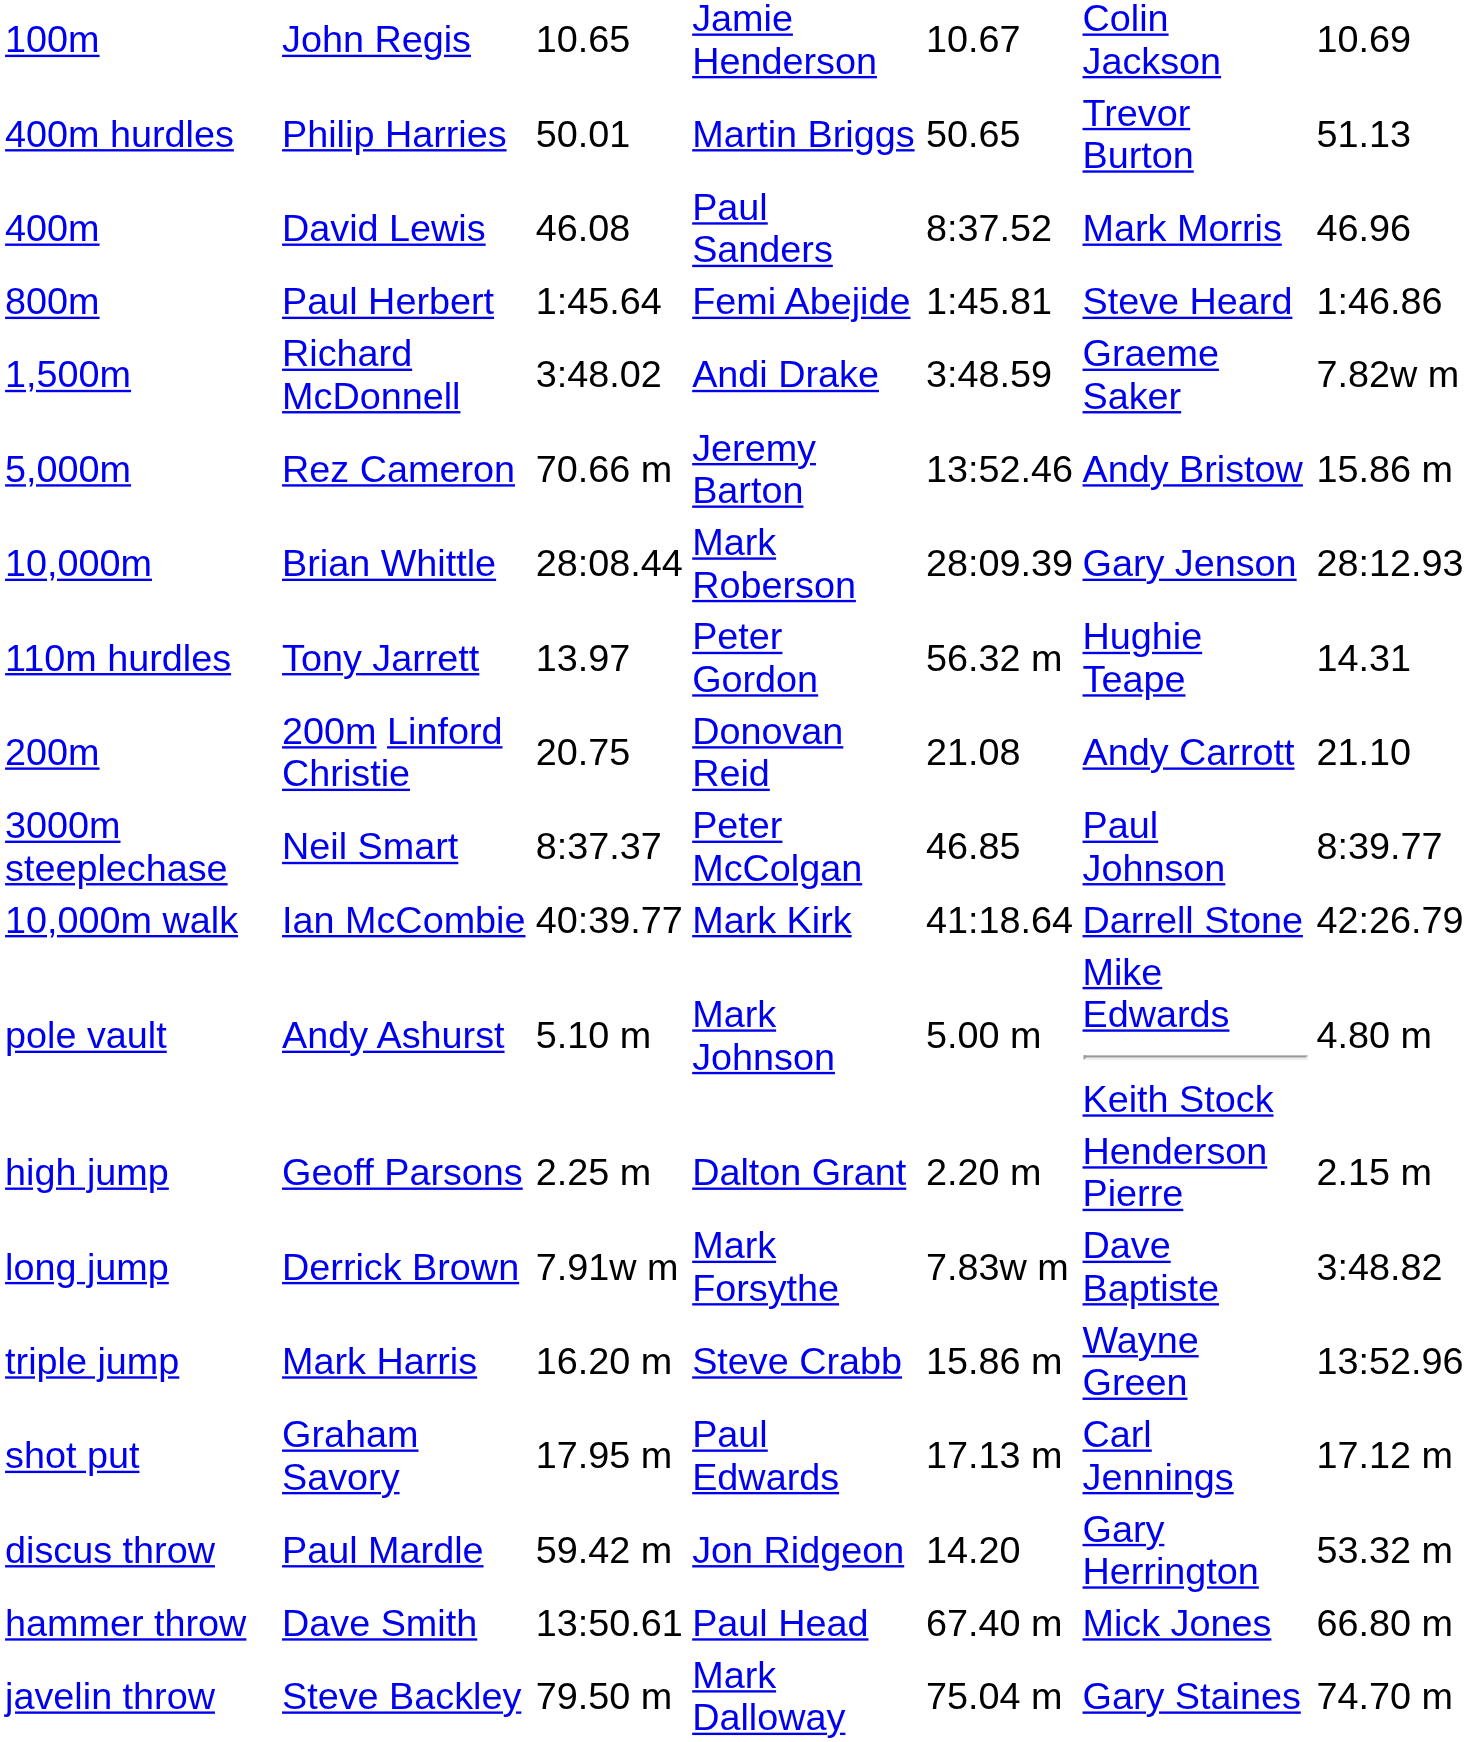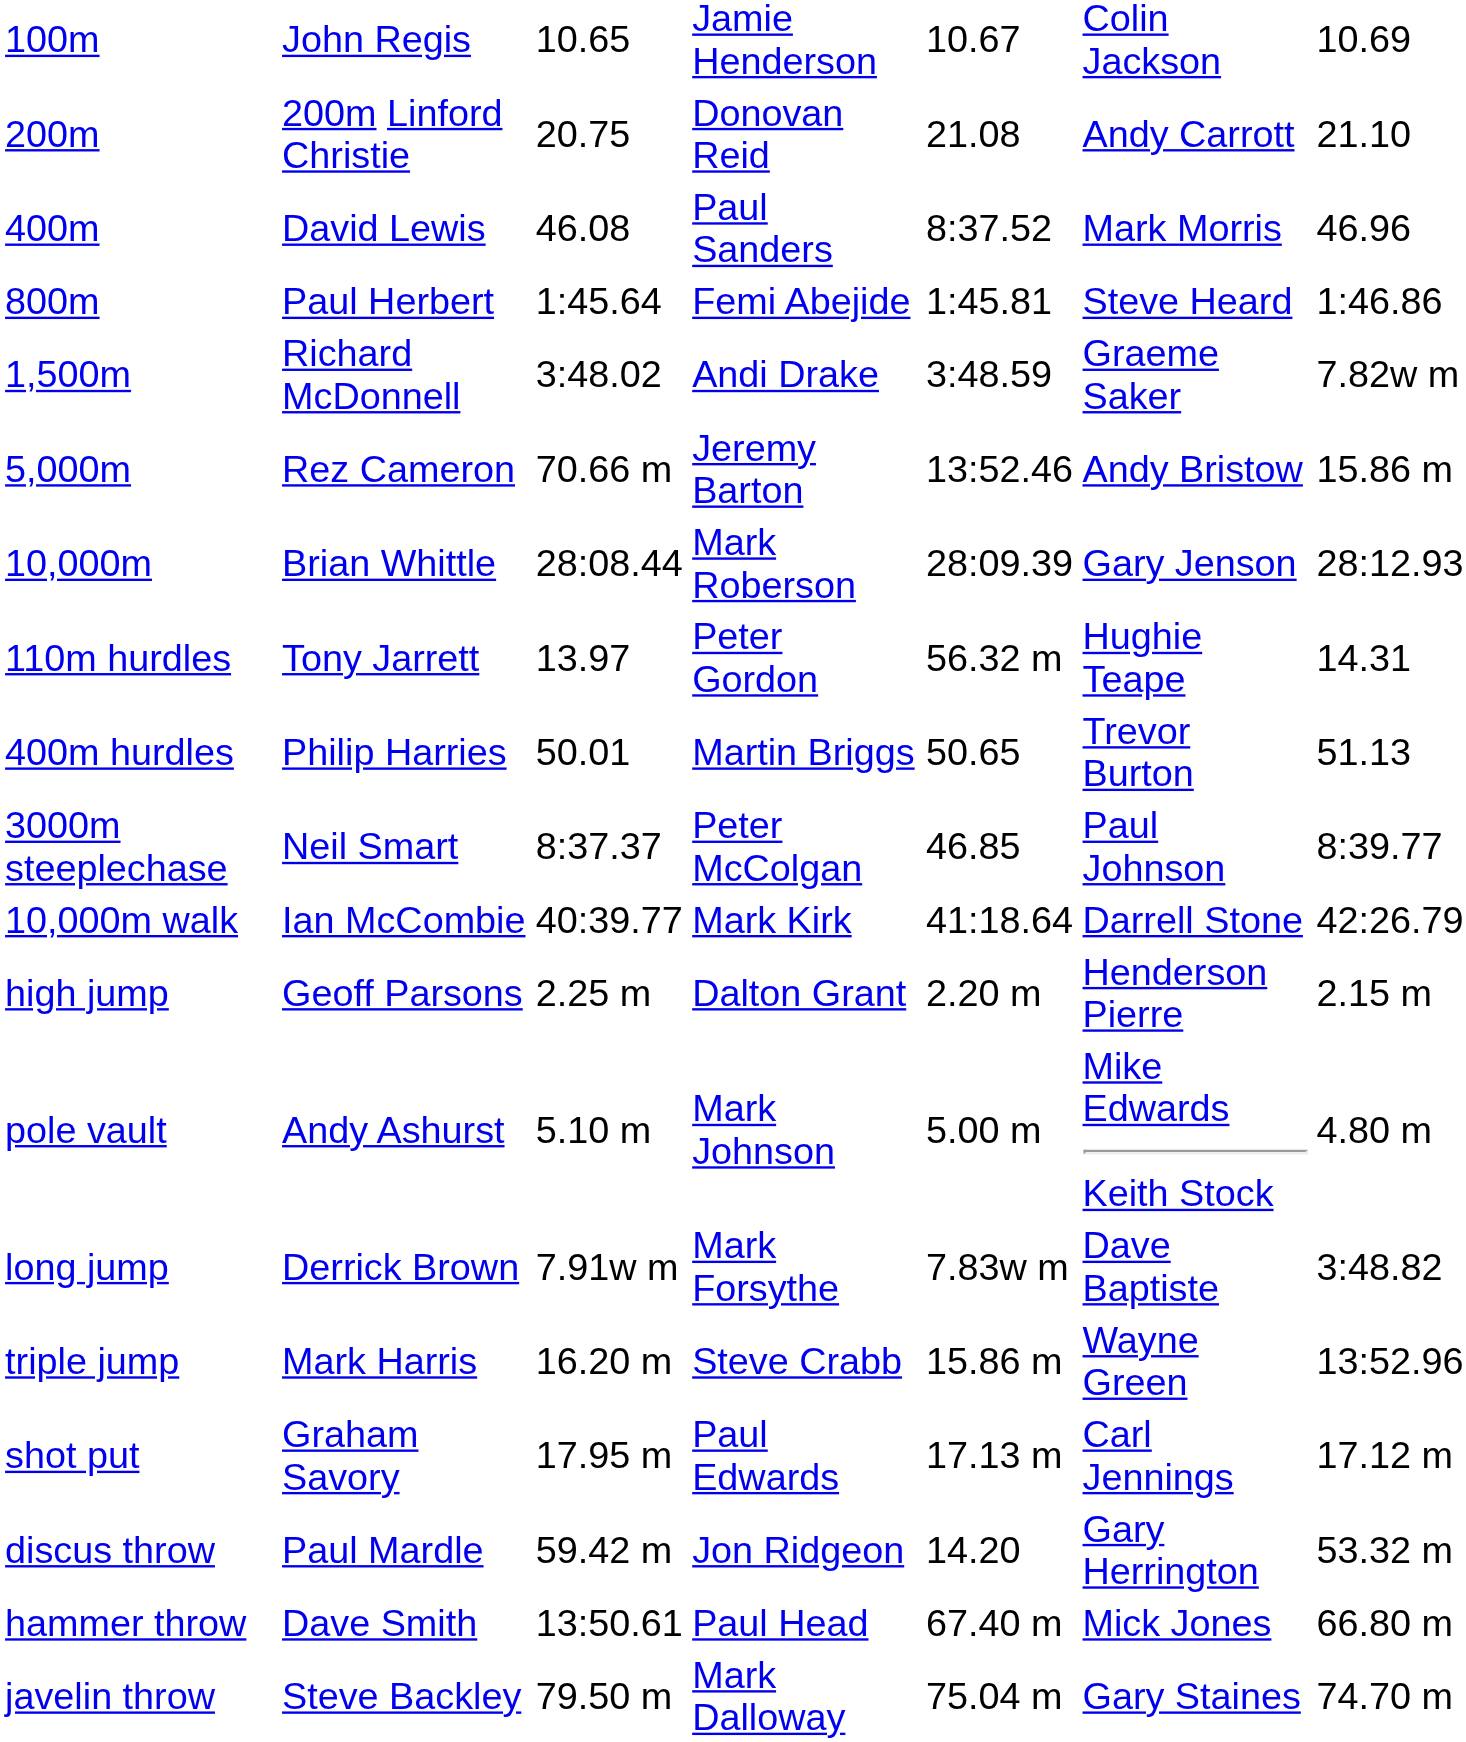 <table>
 <tr>
 <td><a href='#'>100m</a></td>
 <td><a href='#'>John Regis</a></td>
 <td>10.65</td>
 <td> <a href='#'>Jamie Henderson</a></td>
 <td>10.67</td>
 <td> <a href='#'>Colin Jackson</a></td>
 <td>10.69</td>
 </tr>
 <tr>
-<td><a href='#'>400m hurdles</a></td>
-<td><a href='#'>Philip Harries</a></td>
-<td>50.01</td>
-<td><a href='#'>Martin Briggs</a></td>
-<td>50.65</td>
-<td><a href='#'>Trevor Burton</a></td>
-<td>51.13</td>
+<td><a href='#'>200m</a></td>
+<td><a href='#'>200m</a> <a href='#'>Linford Christie</a></td>
+<td>20.75</td>
+<td><a href='#'>Donovan Reid</a></td>
+<td>21.08</td>
+<td><a href='#'>Andy Carrott</a></td>
+<td>21.10</td>
 </tr>
 <tr>
 <td><a href='#'>400m</a></td>
 <td><a href='#'>David Lewis</a></td>
 <td>46.08</td>
 <td><a href='#'>Paul Sanders</a></td>
 <td>8:37.52</td>
 <td><a href='#'>Mark Morris</a></td>
 <td>46.96</td>
 </tr>
 <tr>
 <td><a href='#'>800m</a></td>
 <td><a href='#'>Paul Herbert</a></td>
 <td>1:45.64</td>
 <td><a href='#'>Femi Abejide</a></td>
 <td>1:45.81</td>
 <td><a href='#'>Steve Heard</a></td>
 <td>1:46.86</td>
 </tr>
 <tr>
 <td><a href='#'>1,500m</a></td>
 <td><a href='#'>Richard McDonnell</a></td>
 <td>3:48.02</td>
 <td><a href='#'>Andi Drake</a></td>
 <td>3:48.59</td>
 <td><a href='#'>Graeme Saker</a></td>
 <td>7.82w m</td>
 </tr>
 <tr>
 <td><a href='#'>5,000m</a></td>
 <td><a href='#'>Rez Cameron</a></td>
 <td>70.66 m</td>
 <td><a href='#'>Jeremy Barton</a></td>
 <td>13:52.46</td>
 <td><a href='#'>Andy Bristow</a></td>
 <td>15.86 m</td>
 </tr>
 <tr>
 <td><a href='#'>10,000m</a></td>
 <td> <a href='#'>Brian Whittle</a></td>
 <td>28:08.44</td>
 <td><a href='#'>Mark Roberson</a></td>
 <td>28:09.39</td>
 <td><a href='#'>Gary Jenson</a></td>
 <td>28:12.93</td>
 </tr>
 <tr>
 <td><a href='#'>110m hurdles</a></td>
 <td><a href='#'>Tony Jarrett</a></td>
 <td>13.97</td>
 <td><a href='#'>Peter Gordon</a></td>
 <td>56.32 m</td>
 <td><a href='#'>Hughie Teape</a></td>
 <td>14.31</td>
 </tr>
 <tr>
-<td><a href='#'>200m</a></td>
-<td><a href='#'>200m</a> <a href='#'>Linford Christie</a></td>
-<td>20.75</td>
-<td><a href='#'>Donovan Reid</a></td>
-<td>21.08</td>
-<td><a href='#'>Andy Carrott</a></td>
-<td>21.10</td>
+<td><a href='#'>400m hurdles</a></td>
+<td><a href='#'>Philip Harries</a></td>
+<td>50.01</td>
+<td><a href='#'>Martin Briggs</a></td>
+<td>50.65</td>
+<td><a href='#'>Trevor Burton</a></td>
+<td>51.13</td>
 </tr>
 <tr>
 <td><a href='#'>3000m steeplechase</a></td>
 <td><a href='#'>Neil Smart</a></td>
 <td>8:37.37</td>
 <td><a href='#'>Peter McColgan</a></td>
 <td>46.85</td>
 <td><a href='#'>Paul Johnson</a></td>
 <td>8:39.77</td>
 </tr>
 <tr>
 <td><a href='#'>10,000m walk</a></td>
 <td><a href='#'>Ian McCombie</a></td>
 <td>40:39.77</td>
 <td><a href='#'>Mark Kirk</a></td>
 <td>41:18.64</td>
 <td><a href='#'>Darrell Stone</a></td>
 <td>42:26.79</td>
 </tr>
 <tr>
+<td><a href='#'>high jump</a></td>
+<td> <a href='#'>Geoff Parsons</a></td>
+<td>2.25 m</td>
+<td><a href='#'>Dalton Grant</a></td>
+<td>2.20 m</td>
+<td><a href='#'>Henderson Pierre</a></td>
+<td>2.15 m</td>
+</tr>
+<tr>
 <td><a href='#'>pole vault</a></td>
 <td><a href='#'>Andy Ashurst</a></td>
 <td>5.10 m</td>
 <td><a href='#'>Mark Johnson</a></td>
 <td>5.00 m</td>
 <td><a href='#'>Mike Edwards</a><hr><a href='#'>Keith Stock</a></td>
 <td>4.80 m</td>
-</tr>
-<tr>
-<td><a href='#'>high jump</a></td>
-<td> <a href='#'>Geoff Parsons</a></td>
-<td>2.25 m</td>
-<td><a href='#'>Dalton Grant</a></td>
-<td>2.20 m</td>
-<td><a href='#'>Henderson Pierre</a></td>
-<td>2.15 m</td>
 </tr>
 <tr>
 <td><a href='#'>long jump</a></td>
 <td><a href='#'>Derrick Brown</a></td>
 <td>7.91w m</td>
 <td><a href='#'>Mark Forsythe</a></td>
 <td>7.83w m</td>
 <td><a href='#'>Dave Baptiste</a></td>
 <td>3:48.82</td>
 </tr>
 <tr>
 <td><a href='#'>triple jump</a></td>
 <td><a href='#'>Mark Harris</a></td>
 <td>16.20 m</td>
 <td><a href='#'>Steve Crabb</a></td>
 <td>15.86 m</td>
 <td><a href='#'>Wayne Green</a></td>
 <td>13:52.96</td>
 </tr>
 <tr>
 <td><a href='#'>shot put</a></td>
 <td><a href='#'>Graham Savory</a></td>
 <td>17.95 m</td>
 <td>  <a href='#'>Paul Edwards</a></td>
 <td>17.13 m</td>
 <td><a href='#'>Carl Jennings</a></td>
 <td>17.12 m</td>
 </tr>
 <tr>
 <td><a href='#'>discus throw</a></td>
 <td><a href='#'>Paul Mardle</a></td>
 <td>59.42 m</td>
 <td><a href='#'>Jon Ridgeon</a></td>
 <td>14.20</td>
 <td><a href='#'>Gary Herrington</a></td>
 <td>53.32 m</td>
 </tr>
 <tr>
 <td><a href='#'>hammer throw</a></td>
 <td><a href='#'>Dave Smith</a></td>
 <td>13:50.61</td>
 <td><a href='#'>Paul Head</a></td>
 <td>67.40 m</td>
 <td><a href='#'>Mick Jones</a></td>
 <td>66.80 m</td>
 </tr>
 <tr>
 <td><a href='#'>javelin throw</a></td>
 <td><a href='#'>Steve Backley</a></td>
 <td>79.50 m</td>
 <td><a href='#'>Mark Dalloway</a></td>
 <td>75.04 m</td>
 <td><a href='#'>Gary Staines</a></td>
 <td>74.70 m</td>
 </tr>
 </table>
